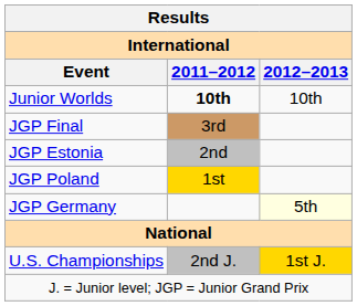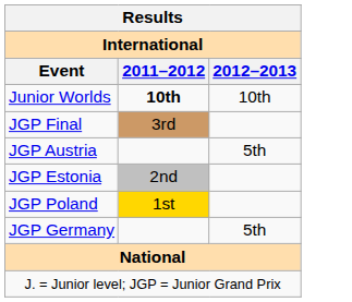 <table class="wikitable" style="text-align:center">
 <tr>
 <th colspan="3" style="text-align:center;"><strong>Results</strong></th>
 </tr>
 <tr>
 <th colspan="3" style="background:#ffdead; text-align:center;"><strong>International</strong></th>
 </tr>
 <tr>
 <th>Event</th>
 <th><a href='#'>2011–2012</a></th>
 <th><a href='#'>2012–2013</a></th>
 </tr>
 <tr>
 <td align=left><a href='#'>Junior Worlds</a></td>
 <td><strong>10th</strong></td>
 <td>10th</td>
 </tr>
 <tr>
 <td align=left><a href='#'>JGP Final</a></td>
 <td style="background:#c96;">3rd</td>
 <td></td>
 </tr>
 <tr>
+<td align=left><a href='#'>JGP Austria</a></td>
+<td></td>
+<td>5th</td>
+</tr>
+<tr>
 <td align=left><a href='#'>JGP Estonia</a></td>
 <td style="background:silver;">2nd</td>
 <td></td>
 </tr>
 <tr>
 <td align=left><a href='#'>JGP Poland</a></td>
 <td style="background:gold;">1st</td>
 <td></td>
 </tr>
 <tr>
 <td align=left><a href='#'>JGP Germany</a></td>
 <td></td>
-<td style="background: lightyellow;">5th</td>
+<td>5th</td>
 </tr>
 <tr>
 <th colspan="3" style="background:#ffdead; text-align:center;"><strong>National</strong></th>
 </tr>
 <tr>
-<td align=left><a href='#'>U.S. Championships</a></td>
-<td style="background:silver;">2nd J.</td>
-<td style="background:gold;">1st J.</td>
-</tr>
-<tr>
 <td colspan="3" style="text-align:center;"><small> J. = Junior level; JGP = Junior Grand Prix </small></td>
 </tr>
 </table>
